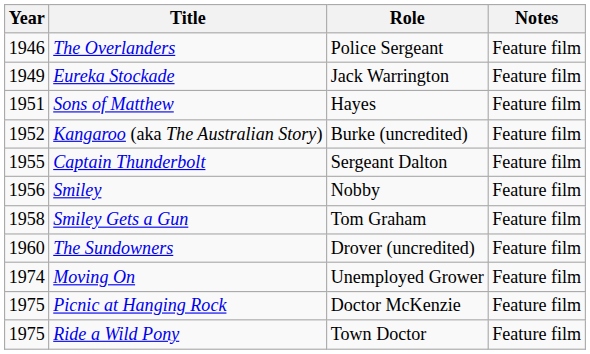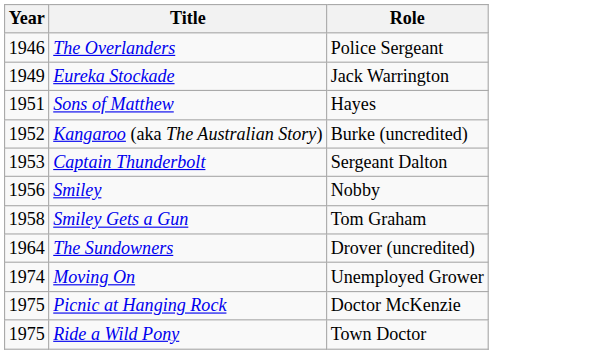 <table class="wikitable">
 <tr>
 <th>Year</th>
 <th>Title</th>
 <th>Role</th>
-<th>Notes</th>
 </tr>
 <tr>
 <td>1946</td>
 <td><em><a href='#'>The Overlanders</a></em></td>
 <td>Police Sergeant</td>
-<td>Feature film</td>
 </tr>
 <tr>
 <td>1949</td>
 <td><em><a href='#'>Eureka Stockade</a></em></td>
 <td>Jack Warrington</td>
-<td>Feature film</td>
 </tr>
 <tr>
 <td>1951</td>
 <td><em><a href='#'>Sons of Matthew</a></em></td>
 <td>Hayes</td>
-<td>Feature film</td>
 </tr>
 <tr>
 <td>1952</td>
 <td><em><a href='#'>Kangaroo</a></em> (aka <em>The Australian Story</em>)</td>
 <td>Burke (uncredited)</td>
-<td>Feature film</td>
 </tr>
 <tr>
-<td>1955</td>
+<td>1953</td>
 <td><em><a href='#'>Captain Thunderbolt</a></em></td>
 <td>Sergeant Dalton</td>
-<td>Feature film</td>
 </tr>
 <tr>
 <td>1956</td>
 <td><em><a href='#'>Smiley</a></em></td>
 <td>Nobby</td>
-<td>Feature film</td>
 </tr>
 <tr>
 <td>1958</td>
 <td><em><a href='#'>Smiley Gets a Gun</a></em></td>
 <td>Tom Graham</td>
-<td>Feature film</td>
 </tr>
 <tr>
-<td>1960</td>
+<td>1964</td>
 <td><em><a href='#'>The Sundowners</a></em></td>
 <td>Drover (uncredited)</td>
-<td>Feature film</td>
 </tr>
 <tr>
 <td>1974</td>
 <td><em><a href='#'>Moving On</a></em></td>
 <td>Unemployed Grower</td>
-<td>Feature film</td>
 </tr>
 <tr>
 <td>1975</td>
 <td><em><a href='#'>Picnic at Hanging Rock</a></em></td>
 <td>Doctor McKenzie</td>
-<td>Feature film</td>
 </tr>
 <tr>
 <td>1975</td>
 <td><em><a href='#'>Ride a Wild Pony</a></em></td>
 <td>Town Doctor</td>
-<td>Feature film</td>
 </tr>
 </table>
